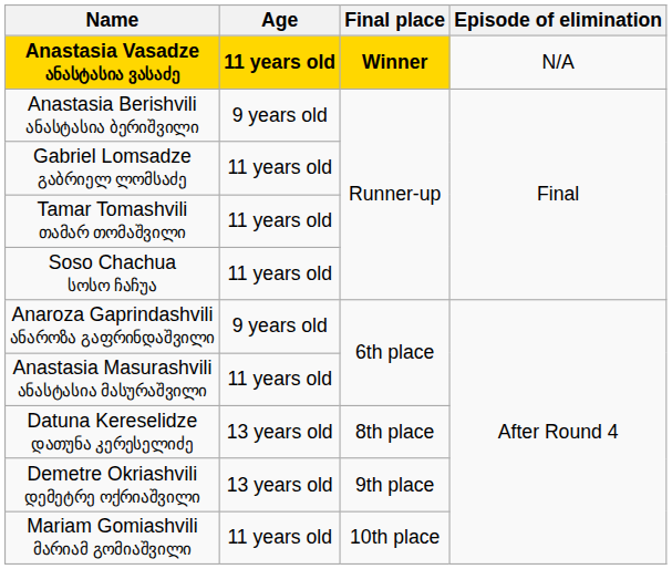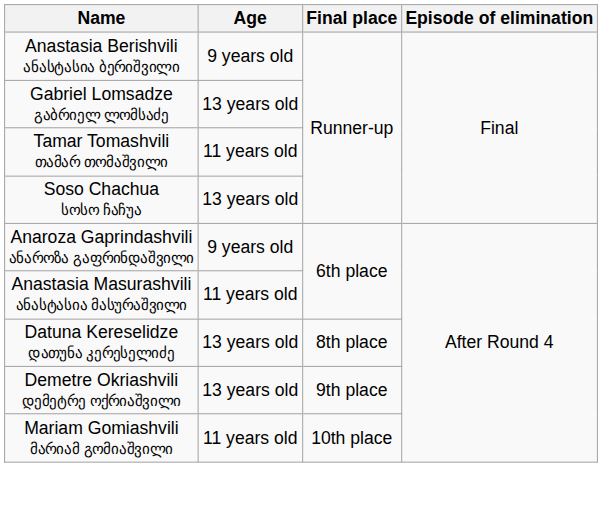 <table class="wikitable sortable" style="text-align:center">
 <tr>
 <th>Name</th>
 <th>Age</th>
 <th>Final place</th>
 <th>Episode of elimination</th>
-</tr>
-<tr>
-<td bgcolor="gold"><strong>Anastasia Vasadze<br><small>ანასტასია ვასაძე</small></strong></td>
-<td bgcolor="gold"><strong>11 years old</strong></td>
-<td bgcolor="gold"><strong>Winner</strong></td>
-<td>N/A</td>
 </tr>
 <tr>
 <td>Anastasia Berishvili<br><small>ანასტასია ბერიშვილი</small></td>
 <td>9 years old</td>
 <td rowspan="4">Runner-up</td>
 <td rowspan="4">Final</td>
 </tr>
 <tr>
 <td>Gabriel Lomsadze<br><small>გაბრიელ ლომსაძე</small></td>
-<td>11 years old</td>
+<td>13 years old</td>
 </tr>
 <tr>
 <td>Tamar Tomashvili<br><small>თამარ თომაშვილი</small></td>
 <td>11 years old</td>
 </tr>
 <tr>
 <td>Soso Chachua<br><small>სოსო ჩაჩუა</small></td>
-<td>11 years old</td>
+<td>13 years old</td>
 </tr>
 <tr>
 <td>Anaroza Gaprindashvili<br><small>ანაროზა გაფრინდაშვილი</small></td>
 <td>9 years old</td>
 <td rowspan="2">6th place</td>
 <td rowspan="5">After Round 4</td>
 </tr>
 <tr>
 <td>Anastasia Masurashvili<br><small>ანასტასია მასურაშვილი</small></td>
 <td>11 years old</td>
 </tr>
 <tr>
 <td>Datuna Kereselidze<br><small>დათუნა კერესელიძე</small></td>
 <td>13 years old</td>
 <td>8th place</td>
 </tr>
 <tr>
 <td>Demetre Okriashvili<br><small>დემეტრე ოქრიაშვილი</small></td>
 <td>13 years old</td>
 <td>9th place</td>
 </tr>
 <tr>
 <td>Mariam Gomiashvili<br><small>მარიამ გომიაშვილი</small></td>
 <td>11 years old</td>
 <td>10th place</td>
 </tr>
 </table>
